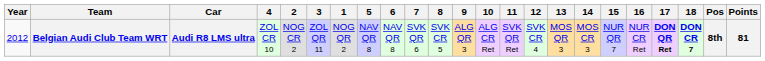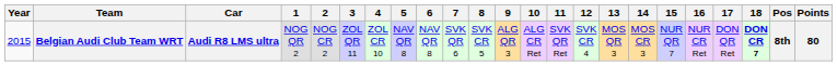 <table class="wikitable" border="1" style="text-align:center; font-size:85%;">
 <tr>
 <th>Year</th>
 <th>Team</th>
 <th>Car</th>
-<th>4</th>
+<th>1</th>
 <th>2</th>
 <th>3</th>
-<th>1</th>
+<th>4</th>
 <th>5</th>
 <th>6</th>
 <th>7</th>
 <th>8</th>
 <th>9</th>
 <th>10</th>
 <th>11</th>
 <th>12</th>
 <th>13</th>
 <th>14</th>
 <th>15</th>
 <th>16</th>
 <th>17</th>
 <th>18</th>
 <th>Pos</th>
 <th>Points</th>
 </tr>
 <tr>
-<td><a href='#'>2012</a></td>
+<td><a href='#'>2015</a></td>
 <th nowrap><a href='#'>Belgian Audi Club Team WRT</a></th>
 <th nowrap><a href='#'>Audi R8 LMS ultra</a></th>
-<td style="background:#DFFFDF;"><a href='#'>ZOL<br>CR</a><br><small>10</small></td>
+<td style="background:#DFDFDF;"><a href='#'>NOG<br>QR</a><br><small>2</small></td>
 <td style="background:#DFDFDF;"><a href='#'>NOG<br>CR</a><br><small>2</small></td>
 <td style="background:#CFCFFF;"><a href='#'>ZOL<br>QR</a><br><small>11</small></td>
-<td style="background:#DFDFDF;"><a href='#'>NOG<br>QR</a><br><small>2</small></td>
+<td style="background:#DFFFDF;"><a href='#'>ZOL<br>CR</a><br><small>10</small></td>
 <td style="background:#CFCFFF;"><a href='#'>NAV<br>QR</a><br><small>8</small></td>
 <td style="background:#DFFFDF;"><a href='#'>NAV<br>QR</a><br><small>8</small></td>
 <td style="background:#DFFFDF;"><a href='#'>SVK<br>QR</a><br><small>6</small></td>
 <td style="background:#DFFFDF;"><a href='#'>SVK<br>CR</a><br><small>5</small></td>
 <td style="background:#FFDF9F;"><a href='#'>ALG<br>QR</a><br><small>3</small></td>
 <td style="background:#EFCFFF;"><a href='#'>ALG<br>CR</a><br><small>Ret</small></td>
 <td style="background:#EFCFFF;"><a href='#'>SVK<br>QR</a><br><small>Ret</small></td>
 <td style="background:#DFFFDF;"><a href='#'>SVK<br>CR</a><br><small>4</small></td>
 <td style="background:#FFDF9F;"><a href='#'>MOS<br>QR</a><br><small>3</small></td>
 <td style="background:#FFDF9F;"><a href='#'>MOS<br>CR</a><br><small>3</small></td>
 <td style="background:#CFCFFF;"><a href='#'>NUR<br>QR</a><br><small>7</small></td>
 <td style="background:#EFCFFF;"><a href='#'>NUR<br>CR</a><br><small>Ret</small></td>
-<td style="background:#EFCFFF;"><strong><a href='#'>DON<br>QR</a><br><small>Ret</small></strong></td>
+<td style="background:#EFCFFF;"><a href='#'>DON<br>QR</a><br><small>Ret</small></td>
 <td style="background:#DFFFDF;"><strong><a href='#'>DON<br>CR</a><br><small>7</small></strong></td>
 <th>8th</th>
-<th>81</th>
+<th>80</th>
 </tr>
 </table>
